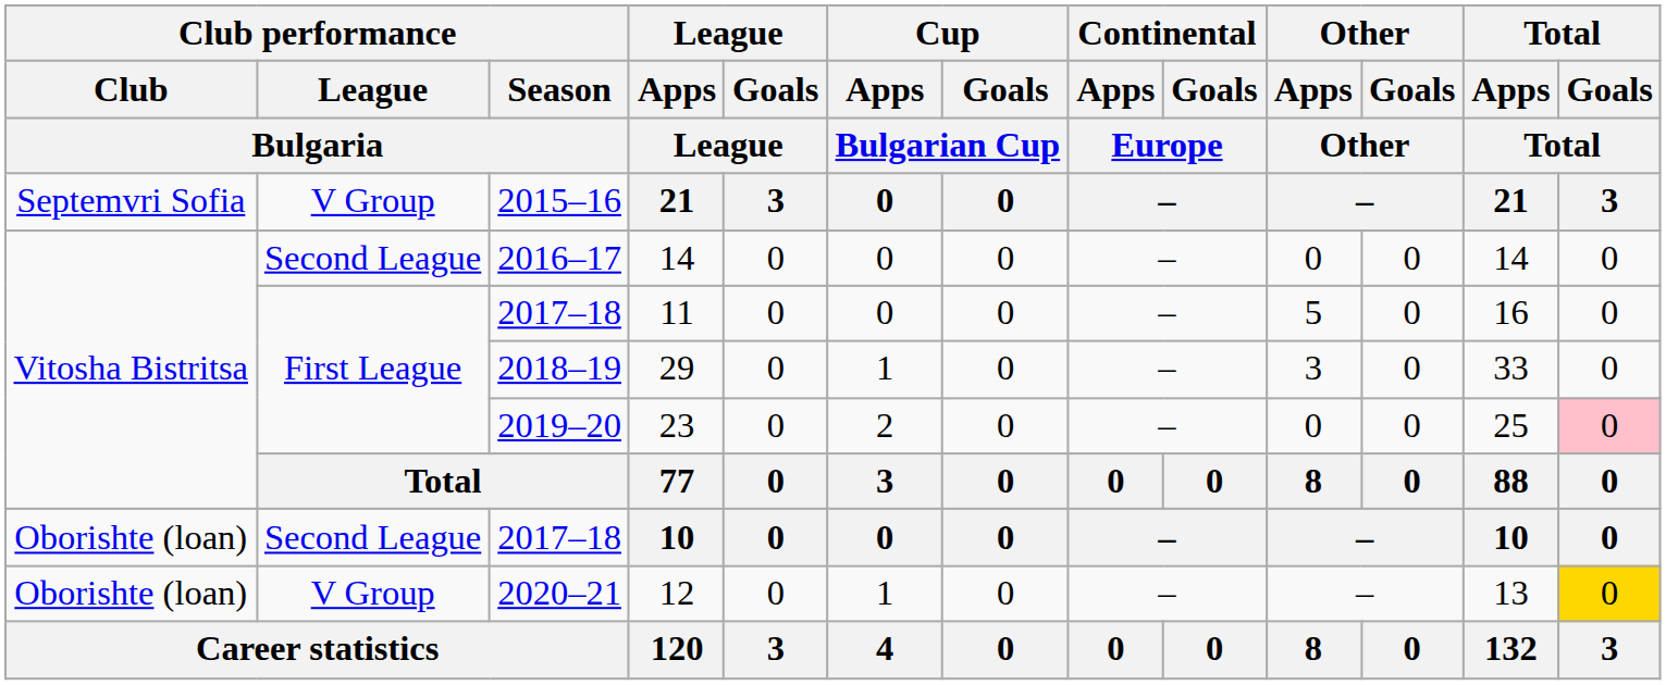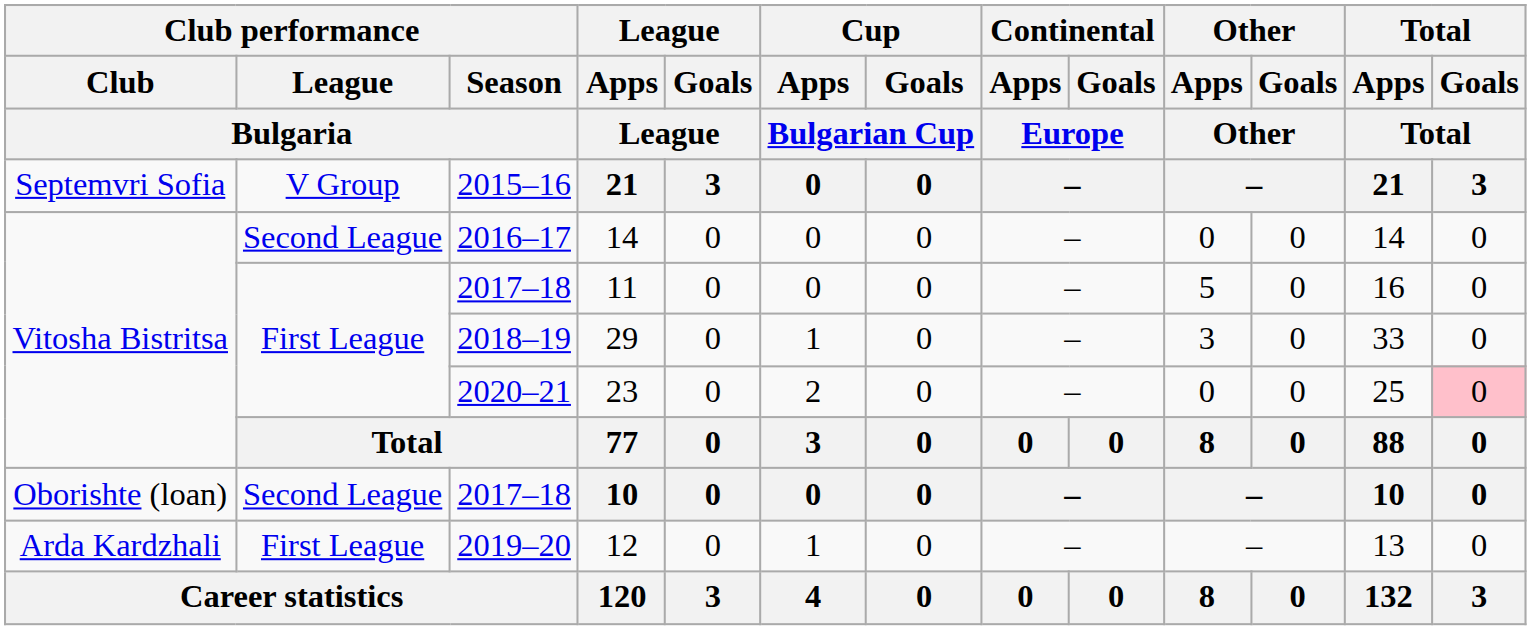 <table class="wikitable" style="text-align: center">
 <tr>
 <th Colspan="3">Club performance</th>
 <th Colspan="2">League</th>
 <th Colspan="2">Cup</th>
 <th Colspan="2">Continental</th>
 <th Colspan="2">Other</th>
 <th Colspan="3">Total</th>
 </tr>
 <tr>
 <th>Club</th>
 <th>League</th>
 <th>Season</th>
 <th>Apps</th>
 <th>Goals</th>
 <th>Apps</th>
 <th>Goals</th>
 <th>Apps</th>
 <th>Goals</th>
 <th>Apps</th>
 <th>Goals</th>
 <th>Apps</th>
 <th>Goals</th>
 </tr>
 <tr>
 <th Colspan="3">Bulgaria</th>
 <th Colspan="2">League</th>
 <th Colspan="2"><a href='#'>Bulgarian Cup</a></th>
 <th Colspan="2"><a href='#'>Europe</a></th>
 <th Colspan="2">Other</th>
 <th Colspan="2">Total</th>
 </tr>
 <tr>
 <td rowspan="1" valign="center"><a href='#'>Septemvri Sofia</a></td>
 <td rowspan="1"><a href='#'>V Group</a></td>
 <td><a href='#'>2015–16</a></td>
 <th>21</th>
 <th>3</th>
 <th>0</th>
 <th>0</th>
 <th colspan="2">–</th>
 <th colspan="2">–</th>
 <th>21</th>
 <th>3</th>
 </tr>
 <tr>
 <td rowspan="5" valign="center"><a href='#'>Vitosha Bistritsa</a></td>
 <td rowspan="1"><a href='#'>Second League</a></td>
 <td><a href='#'>2016–17</a></td>
 <td>14</td>
 <td>0</td>
 <td>0</td>
 <td>0</td>
 <td colspan="2">–</td>
 <td>0</td>
 <td>0</td>
 <td>14</td>
 <td>0</td>
 </tr>
 <tr>
 <td rowspan="3"><a href='#'>First League</a></td>
 <td><a href='#'>2017–18</a></td>
 <td>11</td>
 <td>0</td>
 <td>0</td>
 <td>0</td>
 <td colspan="2">–</td>
 <td>5</td>
 <td>0</td>
 <td>16</td>
 <td>0</td>
 </tr>
 <tr>
 <td><a href='#'>2018–19</a></td>
 <td>29</td>
 <td>0</td>
 <td>1</td>
 <td>0</td>
 <td colspan="2">–</td>
 <td>3</td>
 <td>0</td>
 <td>33</td>
 <td>0</td>
 </tr>
 <tr>
-<td><a href='#'>2019–20</a></td>
+<td><a href='#'>2020–21</a></td>
 <td>23</td>
 <td>0</td>
 <td>2</td>
 <td>0</td>
 <td colspan="2">–</td>
 <td>0</td>
 <td>0</td>
 <td>25</td>
 <td style="background: pink;">0</td>
 </tr>
 <tr>
 <th colspan=2>Total</th>
 <th>77</th>
 <th>0</th>
 <th>3</th>
 <th>0</th>
 <th>0</th>
 <th>0</th>
 <th>8</th>
 <th>0</th>
 <th>88</th>
 <th>0</th>
 </tr>
 <tr>
 <td rowspan="1" valign="center"><a href='#'>Oborishte</a> (loan)</td>
 <td rowspan="1"><a href='#'>Second League</a></td>
 <td><a href='#'>2017–18</a></td>
 <th>10</th>
 <th>0</th>
 <th>0</th>
 <th>0</th>
 <th colspan="2">–</th>
 <th colspan="2">–</th>
 <th>10</th>
 <th>0</th>
 </tr>
 <tr>
-<td rowspan="1" valign="center"><a href='#'>Oborishte</a> (loan)</td>
-<td rowspan="1"><a href='#'>V Group</a></td>
-<td><a href='#'>2020–21</a></td>
+<td rowspan="1" valign="center"><a href='#'>Arda Kardzhali</a></td>
+<td rowspan="1"><a href='#'>First League</a></td>
+<td><a href='#'>2019–20</a></td>
 <td>12</td>
 <td>0</td>
 <td>1</td>
 <td>0</td>
 <td colspan="2">–</td>
 <td colspan="2">–</td>
 <td>13</td>
-<td style="background: gold;">0</td>
+<td>0</td>
 </tr>
 <tr>
 <th colspan="3">Career statistics</th>
 <th>120</th>
 <th>3</th>
 <th>4</th>
 <th>0</th>
 <th>0</th>
 <th>0</th>
 <th>8</th>
 <th>0</th>
 <th>132</th>
 <th>3</th>
 </tr>
 </table>
